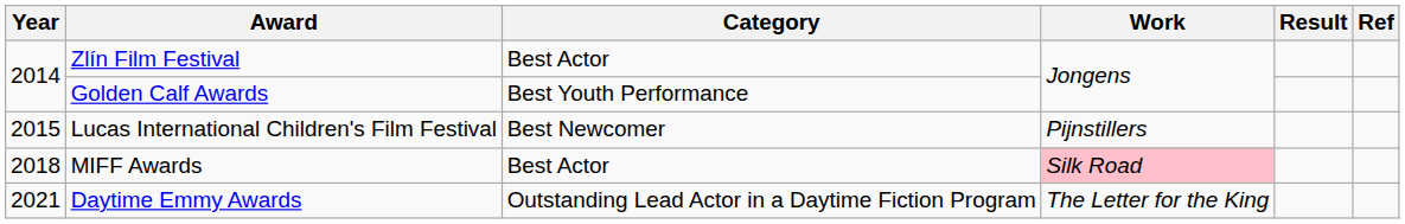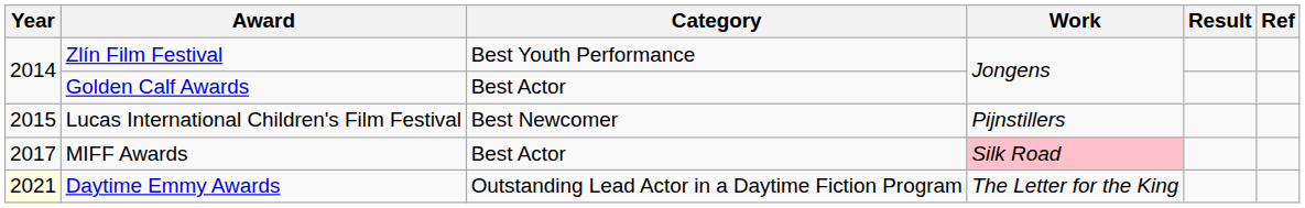 <table class="wikitable plainrowheaders">
 <tr>
 <th>Year</th>
 <th>Award</th>
 <th>Category</th>
 <th>Work</th>
 <th>Result</th>
 <th>Ref</th>
 </tr>
 <tr>
 <td rowspan="2">2014</td>
 <td><a href='#'>Zlín Film Festival</a></td>
-<td>Best Actor</td>
+<td>Best Youth Performance</td>
 <td rowspan="2"><em>Jongens</em></td>
 <td></td>
 <td></td>
 </tr>
 <tr>
 <td><a href='#'>Golden Calf Awards</a></td>
-<td>Best Youth Performance</td>
+<td>Best Actor</td>
 <td></td>
 <td></td>
 </tr>
 <tr>
 <td>2015</td>
 <td>Lucas International Children's Film Festival</td>
 <td>Best Newcomer</td>
 <td><em>Pijnstillers</em></td>
 <td></td>
 <td></td>
 </tr>
 <tr>
-<td>2018</td>
+<td>2017</td>
 <td>MIFF Awards</td>
 <td>Best Actor</td>
 <td style="background: pink;"><em>Silk Road</em></td>
 <td></td>
 <td></td>
 </tr>
 <tr>
-<td>2021</td>
+<td style="background: lightyellow;">2021</td>
 <td><a href='#'>Daytime Emmy Awards</a></td>
 <td>Outstanding Lead Actor in a Daytime Fiction Program</td>
 <td><em>The Letter for the King</em></td>
 <td></td>
 <td></td>
 </tr>
 </table>
